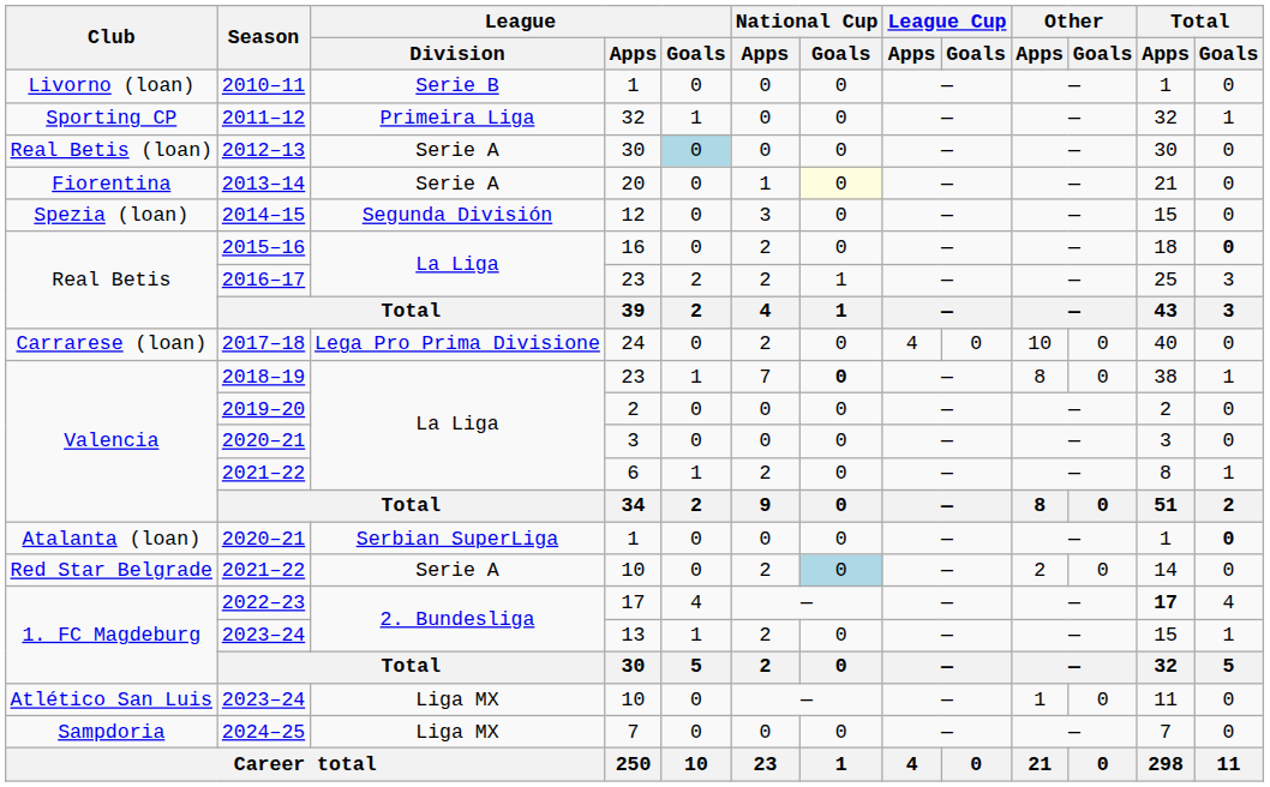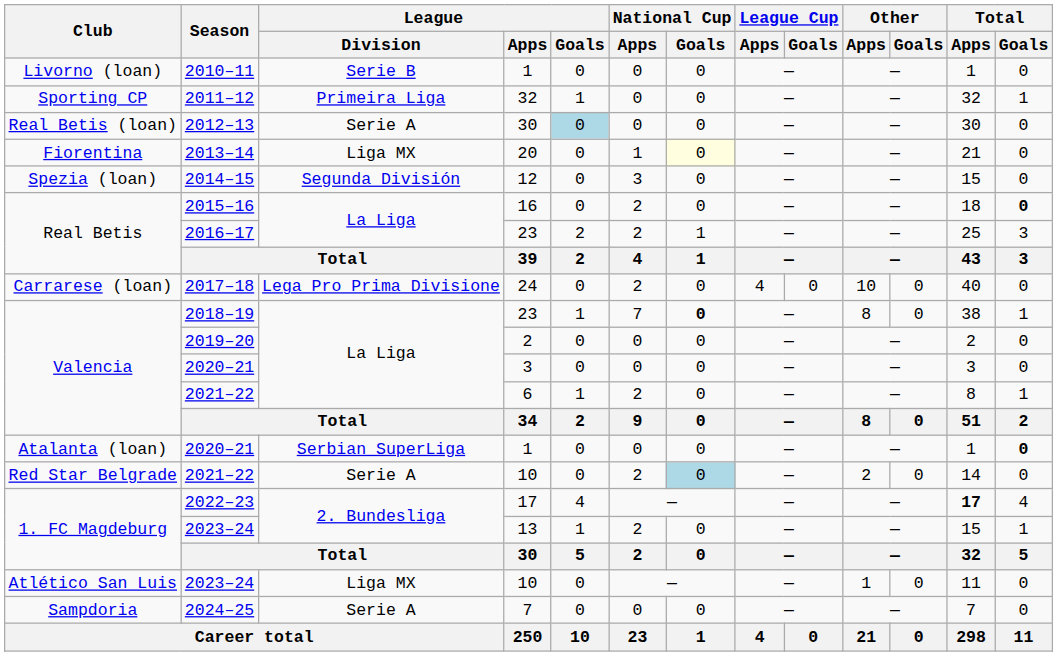 <table class="wikitable" style="text-align:center">
 <tr>
 <th rowspan="2">Club</th>
 <th rowspan="2">Season</th>
 <th colspan="3">League</th>
 <th colspan="2">National Cup</th>
 <th colspan="2"><a href='#'>League Cup</a></th>
 <th colspan="2">Other</th>
 <th colspan="2">Total</th>
 </tr>
 <tr>
 <th>Division</th>
 <th>Apps</th>
 <th>Goals</th>
 <th>Apps</th>
 <th>Goals</th>
 <th>Apps</th>
 <th>Goals</th>
 <th>Apps</th>
 <th>Goals</th>
 <th>Apps</th>
 <th>Goals</th>
 </tr>
 <tr>
 <td><a href='#'>Livorno</a> (loan)</td>
 <td><a href='#'>2010–11</a></td>
 <td><a href='#'>Serie B</a></td>
 <td>1</td>
 <td>0</td>
 <td>0</td>
 <td>0</td>
 <td colspan="2">—</td>
 <td colspan="2">—</td>
 <td>1</td>
 <td>0</td>
 </tr>
 <tr>
 <td><a href='#'>Sporting CP</a></td>
 <td><a href='#'>2011–12</a></td>
 <td><a href='#'>Primeira Liga</a></td>
 <td>32</td>
 <td>1</td>
 <td>0</td>
 <td>0</td>
 <td colspan="2">—</td>
 <td colspan="2">—</td>
 <td>32</td>
 <td>1</td>
 </tr>
 <tr>
 <td><a href='#'>Real Betis</a> (loan)</td>
 <td><a href='#'>2012–13</a></td>
 <td>Serie A</td>
 <td>30</td>
 <td style="background: lightblue;">0</td>
 <td>0</td>
 <td>0</td>
 <td colspan="2">—</td>
 <td colspan="2">—</td>
 <td>30</td>
 <td>0</td>
 </tr>
 <tr>
 <td><a href='#'>Fiorentina</a></td>
 <td><a href='#'>2013–14</a></td>
-<td>Serie A</td>
+<td>Liga MX</td>
 <td>20</td>
 <td>0</td>
 <td>1</td>
 <td style="background: lightyellow;">0</td>
 <td colspan="2">—</td>
 <td colspan="2">—</td>
 <td>21</td>
 <td>0</td>
 </tr>
 <tr>
 <td><a href='#'>Spezia</a> (loan)</td>
 <td><a href='#'>2014–15</a></td>
 <td><a href='#'>Segunda División</a></td>
 <td>12</td>
 <td>0</td>
 <td>3</td>
 <td>0</td>
 <td colspan="2">—</td>
 <td colspan="2">—</td>
 <td>15</td>
 <td>0</td>
 </tr>
 <tr>
 <td rowspan="3">Real Betis</td>
 <td><a href='#'>2015–16</a></td>
 <td rowspan="2"><a href='#'>La Liga</a></td>
 <td>16</td>
 <td>0</td>
 <td>2</td>
 <td>0</td>
 <td colspan="2">—</td>
 <td colspan="2">—</td>
 <td>18</td>
 <td><strong>0</strong></td>
 </tr>
 <tr>
 <td><a href='#'>2016–17</a></td>
 <td>23</td>
 <td>2</td>
 <td>2</td>
 <td>1</td>
 <td colspan="2">—</td>
 <td colspan="2">—</td>
 <td>25</td>
 <td>3</td>
 </tr>
 <tr>
 <th colspan="2">Total</th>
 <th>39</th>
 <th>2</th>
 <th>4</th>
 <th>1</th>
 <th colspan="2">—</th>
 <th colspan="2">—</th>
 <th>43</th>
 <th>3</th>
 </tr>
 <tr>
 <td><a href='#'>Carrarese</a> (loan)</td>
 <td><a href='#'>2017–18</a></td>
 <td><a href='#'>Lega Pro Prima Divisione</a></td>
 <td>24</td>
 <td>0</td>
 <td>2</td>
 <td>0</td>
 <td>4</td>
 <td>0</td>
 <td>10</td>
 <td>0</td>
 <td>40</td>
 <td>0</td>
 </tr>
 <tr>
 <td rowspan="5"><a href='#'>Valencia</a></td>
 <td><a href='#'>2018–19</a></td>
 <td rowspan="4">La Liga</td>
 <td>23</td>
 <td>1</td>
 <td>7</td>
 <td><strong>0</strong></td>
 <td colspan="2">—</td>
 <td>8</td>
 <td>0</td>
 <td>38</td>
 <td>1</td>
 </tr>
 <tr>
 <td><a href='#'>2019–20</a></td>
 <td>2</td>
 <td>0</td>
 <td>0</td>
 <td>0</td>
 <td colspan="2">—</td>
 <td colspan="2">—</td>
 <td>2</td>
 <td>0</td>
 </tr>
 <tr>
 <td><a href='#'>2020–21</a></td>
 <td>3</td>
 <td>0</td>
 <td>0</td>
 <td>0</td>
 <td colspan="2">—</td>
 <td colspan="2">—</td>
 <td>3</td>
 <td>0</td>
 </tr>
 <tr>
 <td><a href='#'>2021–22</a></td>
 <td>6</td>
 <td>1</td>
 <td>2</td>
 <td>0</td>
 <td colspan="2">—</td>
 <td colspan="2">—</td>
 <td>8</td>
 <td>1</td>
 </tr>
 <tr>
 <th colspan="2">Total</th>
 <th>34</th>
 <th>2</th>
 <th>9</th>
 <th>0</th>
 <th colspan="2">—</th>
 <th>8</th>
 <th>0</th>
 <th>51</th>
 <th>2</th>
 </tr>
 <tr>
 <td><a href='#'>Atalanta</a> (loan)</td>
 <td><a href='#'>2020–21</a></td>
 <td><a href='#'>Serbian SuperLiga</a></td>
 <td>1</td>
 <td>0</td>
 <td>0</td>
 <td>0</td>
 <td colspan="2">—</td>
 <td colspan="2">—</td>
 <td>1</td>
 <td><strong>0</strong></td>
 </tr>
 <tr>
 <td><a href='#'>Red Star Belgrade</a></td>
 <td><a href='#'>2021–22</a></td>
 <td>Serie A</td>
 <td>10</td>
 <td>0</td>
 <td>2</td>
 <td style="background: lightblue;">0</td>
 <td colspan="2">—</td>
 <td>2</td>
 <td>0</td>
 <td>14</td>
 <td>0</td>
 </tr>
 <tr>
 <td rowspan="3"><a href='#'>1. FC Magdeburg</a></td>
 <td><a href='#'>2022–23</a></td>
 <td rowspan="2"><a href='#'>2. Bundesliga</a></td>
 <td>17</td>
 <td>4</td>
 <td colspan="2">—</td>
 <td colspan="2">—</td>
 <td colspan="2">—</td>
 <td><strong>17</strong></td>
 <td>4</td>
 </tr>
 <tr>
 <td><a href='#'>2023–24</a></td>
 <td>13</td>
 <td>1</td>
 <td>2</td>
 <td>0</td>
 <td colspan="2">—</td>
 <td colspan="2">—</td>
 <td>15</td>
 <td>1</td>
 </tr>
 <tr>
 <th colspan="2">Total</th>
 <th>30</th>
 <th>5</th>
 <th>2</th>
 <th>0</th>
 <th colspan="2">—</th>
 <th colspan="2">—</th>
 <th>32</th>
 <th>5</th>
 </tr>
 <tr>
 <td><a href='#'>Atlético San Luis</a></td>
 <td><a href='#'>2023–24</a></td>
 <td>Liga MX</td>
 <td>10</td>
 <td>0</td>
 <td colspan="2">—</td>
 <td colspan="2">—</td>
 <td>1</td>
 <td>0</td>
 <td>11</td>
 <td>0</td>
 </tr>
 <tr>
 <td><a href='#'>Sampdoria</a></td>
 <td><a href='#'>2024–25</a></td>
-<td>Liga MX</td>
+<td>Serie A</td>
 <td>7</td>
 <td>0</td>
 <td>0</td>
 <td>0</td>
 <td colspan="2">—</td>
 <td colspan="2">—</td>
 <td>7</td>
 <td>0</td>
 </tr>
 <tr>
 <th colspan="3">Career total</th>
 <th>250</th>
 <th>10</th>
 <th>23</th>
 <th>1</th>
 <th>4</th>
 <th>0</th>
 <th>21</th>
 <th>0</th>
 <th>298</th>
 <th>11</th>
 </tr>
 </table>
